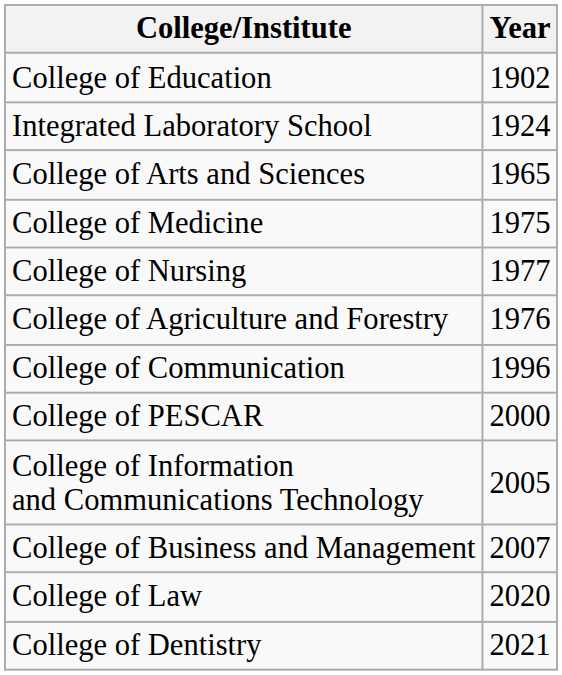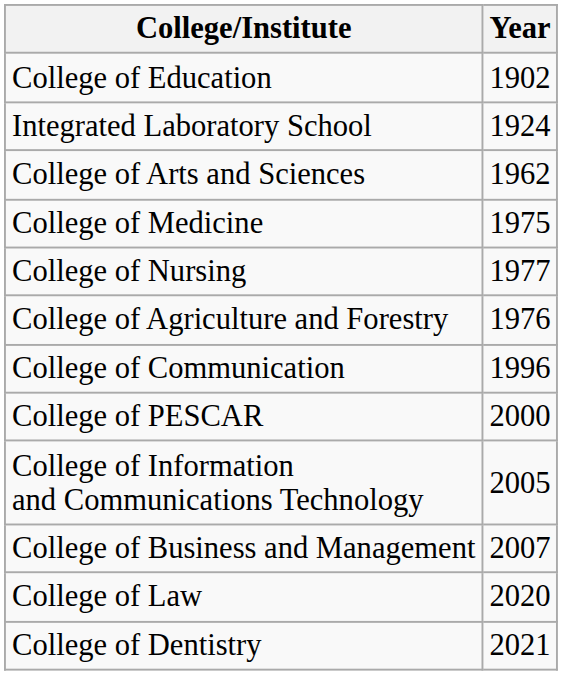 <table class="wikitable floatright">
 <tr>
 <th>College/Institute</th>
 <th>Year</th>
 </tr>
 <tr>
 <td>College of Education</td>
 <td>1902</td>
 </tr>
 <tr>
 <td>Integrated Laboratory School</td>
 <td>1924</td>
 </tr>
 <tr>
 <td>College of Arts and Sciences</td>
-<td>1965</td>
+<td>1962</td>
 </tr>
 <tr>
 <td>College of Medicine</td>
 <td>1975</td>
 </tr>
 <tr>
 <td>College of Nursing</td>
 <td>1977</td>
 </tr>
 <tr>
 <td>College of Agriculture and Forestry</td>
 <td>1976</td>
 </tr>
 <tr>
 <td>College of Communication</td>
 <td>1996</td>
 </tr>
 <tr>
 <td>College of PESCAR</td>
 <td>2000</td>
 </tr>
 <tr>
 <td>College of Information <br> and Communications Technology</td>
 <td>2005</td>
 </tr>
 <tr>
 <td>College of Business and Management</td>
 <td>2007</td>
 </tr>
 <tr>
 <td>College of Law</td>
 <td>2020</td>
 </tr>
 <tr>
 <td>College of Dentistry</td>
 <td>2021</td>
 </tr>
 </table>
